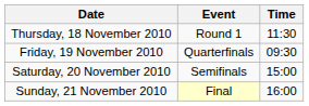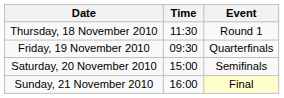 <table class = "wikitable" style="text-align:center;">
 <tr>
 <th width=220>Date</th>
+<th width=50>Time</th>
 <th width=100>Event</th>
-<th width=50>Time</th>
 </tr>
 <tr>
 <td>Thursday, 18 November 2010</td>
+<td>11:30</td>
 <td>Round 1</td>
-<td>11:30</td>
 </tr>
 <tr>
 <td>Friday, 19 November 2010</td>
+<td>09:30</td>
 <td>Quarterfinals</td>
-<td>09:30</td>
 </tr>
 <tr>
 <td>Saturday, 20 November 2010</td>
+<td>15:00</td>
 <td>Semifinals</td>
-<td>15:00</td>
 </tr>
 <tr>
 <td>Sunday, 21 November 2010</td>
+<td>16:00</td>
 <td bgcolor=ffffcc>Final</td>
-<td>16:00</td>
 </tr>
 </table>
